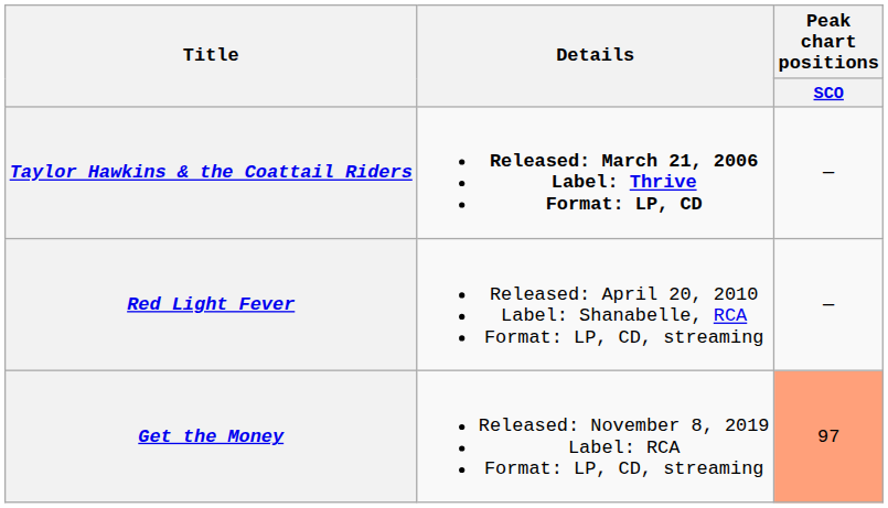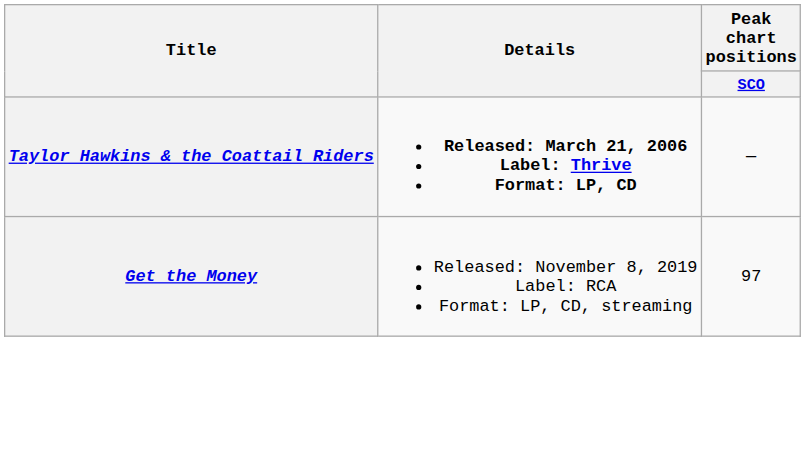 <table class="wikitable plainrowheaders" style="text-align:center;">
 <tr>
 <th rowspan="2">Title</th>
 <th rowspan="2">Details</th>
 <th>Peak chart positions</th>
 </tr>
 <tr>
 <th scope="col" style="width:3em;font-size:90%;"><a href='#'>SCO</a><br></th>
 </tr>
 <tr>
 <th scope="row"><em><a href='#'>Taylor Hawkins & the Coattail Riders</a></em></th>
 <td><strong><br><ul><li>Released: March 21, 2006</li><li>Label: <a href='#'>Thrive</a></li><li>Format: LP, CD</li></ul></strong></td>
 <td>—</td>
 </tr>
 <tr>
-<th scope="row"><em><a href='#'>Red Light Fever</a></em></th>
-<td><br><ul><li>Released: April 20, 2010</li><li>Label: Shanabelle, <a href='#'>RCA</a></li><li>Format: LP, CD, streaming</li></ul></td>
-<td>—</td>
-</tr>
-<tr>
 <th scope="row"><em><a href='#'>Get the Money</a></em></th>
 <td><br><ul><li>Released: November 8, 2019</li><li>Label: RCA</li><li>Format: LP, CD, streaming</li></ul></td>
-<td style="background: lightsalmon;">97</td>
+<td>97</td>
 </tr>
 </table>
